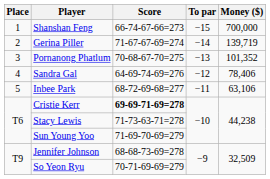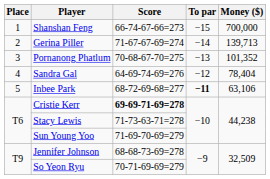 <table class="wikitable">
 <tr>
 <th>Place</th>
 <th>Player</th>
 <th>Score</th>
 <th>To par</th>
 <th>Money ($)</th>
 </tr>
 <tr>
 <td align=center>1</td>
 <td> <a href='#'>Shanshan Feng</a></td>
 <td>66-74-67-66=273</td>
 <td align=center>−15</td>
 <td align=center>700,000</td>
 </tr>
 <tr>
 <td align=center>2</td>
 <td> <a href='#'>Gerina Piller</a></td>
 <td>71-67-67-69=274</td>
 <td align=center>−14</td>
-<td align=center>139,719</td>
+<td align=center>139,713</td>
 </tr>
 <tr>
 <td align=center>3</td>
 <td> <a href='#'>Pornanong Phatlum</a></td>
 <td>70-68-67-70=275</td>
 <td align=center>−13</td>
 <td align=center>101,352</td>
 </tr>
 <tr>
 <td align=center>4</td>
 <td> <a href='#'>Sandra Gal</a></td>
 <td>64-69-74-69=276</td>
 <td align=center>−12</td>
-<td align=center>78,406</td>
+<td align=center>78,404</td>
 </tr>
 <tr>
 <td align=center>5</td>
 <td> <a href='#'>Inbee Park</a></td>
 <td>68-72-69-68=277</td>
-<td align=center>−11</td>
+<td align=center><strong>−11</strong></td>
 <td align=center>63,106</td>
 </tr>
 <tr>
 <td align=center rowspan=3>T6</td>
 <td> <a href='#'>Cristie Kerr</a></td>
 <td><strong>69-69-71-69=278</strong></td>
 <td align=center rowspan=3>−10</td>
 <td align=center rowspan=3>44,238</td>
 </tr>
 <tr>
 <td> <a href='#'>Stacy Lewis</a></td>
 <td>71-73-63-71=278</td>
 </tr>
 <tr>
 <td> <a href='#'>Sun Young Yoo</a></td>
 <td>71-69-70-69=279</td>
 </tr>
 <tr>
 <td align=center rowspan=2>T9</td>
 <td> <a href='#'>Jennifer Johnson</a></td>
 <td>68-68-73-69=278</td>
 <td align=center rowspan=2>−9</td>
 <td align=center rowspan=2>32,509</td>
 </tr>
 <tr>
 <td> <a href='#'>So Yeon Ryu</a></td>
 <td>70-71-69-69=279</td>
 </tr>
 </table>
